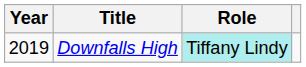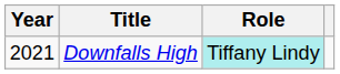 <table class="wikitable sortable">
 <tr>
 <th>Year</th>
 <th>Title</th>
 <th>Role</th>
 <th></th>
 </tr>
 <tr>
-<td>2019</td>
+<td>2021</td>
 <td><em><a href='#'>Downfalls High</a></em></td>
 <td style="background: paleturquoise;">Tiffany Lindy</td>
 <td align="center"></td>
 </tr>
 </table>
